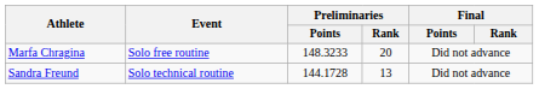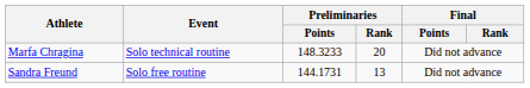 <table class="wikitable" style="text-align:center; font-size:90%; width:50%;">
 <tr>
 <th rowspan="2">Athlete</th>
 <th rowspan="2">Event</th>
 <th colspan="2">Preliminaries</th>
 <th colspan="2">Final</th>
 </tr>
 <tr style="font-size:95%">
 <th>Points</th>
 <th>Rank</th>
 <th>Points</th>
 <th>Rank</th>
 </tr>
 <tr>
 <td align=left><a href='#'>Marfa Chragina</a></td>
-<td align=left><a href='#'>Solo free routine</a></td>
+<td align=left><a href='#'>Solo technical routine</a></td>
 <td>148.3233</td>
 <td>20</td>
 <td colspan=2>Did not advance</td>
 </tr>
 <tr>
 <td align=left><a href='#'>Sandra Freund</a></td>
-<td align=left><a href='#'>Solo technical routine</a></td>
-<td>144.1728</td>
+<td align=left><a href='#'>Solo free routine</a></td>
+<td>144.1731</td>
 <td>13</td>
 <td colspan=2>Did not advance</td>
 </tr>
 </table>
